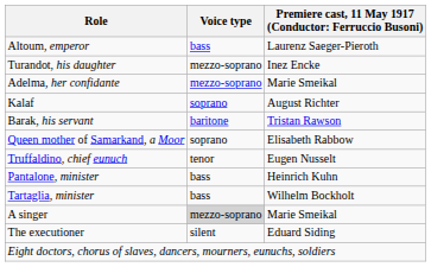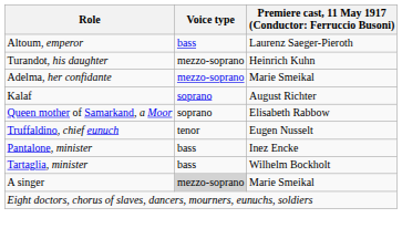 <table class="wikitable">
 <tr>
 <th>Role</th>
 <th>Voice type</th>
 <th>Premiere cast, 11 May 1917<br>(Conductor: Ferruccio Busoni)</th>
 </tr>
 <tr>
 <td>Altoum, <em>emperor</em></td>
 <td><a href='#'>bass</a></td>
 <td>Laurenz Saeger-Pieroth</td>
 </tr>
 <tr>
 <td>Turandot, <em>his daughter</em></td>
 <td>mezzo-soprano</td>
-<td>Inez Encke</td>
+<td>Heinrich Kuhn</td>
 </tr>
 <tr>
 <td>Adelma, <em>her confidante</em></td>
 <td><a href='#'>mezzo-soprano</a></td>
 <td>Marie Smeikal</td>
 </tr>
 <tr>
 <td>Kalaf</td>
 <td><a href='#'>soprano</a></td>
 <td>August Richter</td>
-</tr>
-<tr>
-<td>Barak, <em>his servant</em></td>
-<td><a href='#'>baritone</a></td>
-<td><a href='#'>Tristan Rawson</a></td>
 </tr>
 <tr>
 <td><a href='#'>Queen mother</a> of <a href='#'>Samarkand</a>, <em>a <a href='#'>Moor</a></em></td>
 <td>soprano</td>
 <td>Elisabeth Rabbow</td>
 </tr>
 <tr>
 <td><a href='#'>Truffaldino</a>, <em>chief <a href='#'>eunuch</a></em></td>
 <td>tenor</td>
 <td>Eugen Nusselt</td>
 </tr>
 <tr>
 <td><a href='#'>Pantalone</a>, <em>minister</em></td>
 <td>bass</td>
-<td>Heinrich Kuhn</td>
+<td>Inez Encke</td>
 </tr>
 <tr>
 <td><a href='#'>Tartaglia</a>, <em>minister</em></td>
 <td>bass</td>
 <td>Wilhelm Bockholt</td>
 </tr>
 <tr>
 <td>A singer</td>
 <td style="background: lightgrey;">mezzo-soprano</td>
 <td>Marie Smeikal</td>
 </tr>
 <tr>
-<td>The executioner</td>
-<td>silent</td>
-<td>Eduard Siding</td>
-</tr>
-<tr>
 <td colspan="3"><em>Eight doctors, chorus of slaves, dancers, mourners, eunuchs, soldiers</em></td>
 </tr>
 </table>
